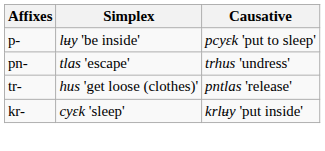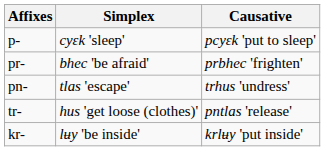 <table class="wikitable">
 <tr>
 <th>Affixes</th>
 <th>Simplex</th>
 <th>Causative</th>
 </tr>
 <tr>
 <td>p-</td>
-<td><em>lʉy</em> 'be inside'</td>
+<td><em>cyɛk</em> 'sleep'</td>
 <td><em>pcyɛk</em> 'put to sleep'</td>
+</tr>
+<tr>
+<td>pr-</td>
+<td><em>bhec</em> 'be afraid'</td>
+<td><em>prbhec</em> 'frighten'</td>
 </tr>
 <tr>
 <td>pn-</td>
 <td><em>tlas</em> 'escape'</td>
 <td><em>trhus</em> 'undress'</td>
 </tr>
 <tr>
 <td>tr-</td>
 <td><em>hus</em> 'get loose (clothes)'</td>
 <td><em>pntlas</em> 'release'</td>
 </tr>
 <tr>
 <td>kr-</td>
-<td><em>cyɛk</em> 'sleep'</td>
+<td><em>lʉy</em> 'be inside'</td>
 <td><em>krlʉy</em> 'put inside'</td>
 </tr>
 </table>
